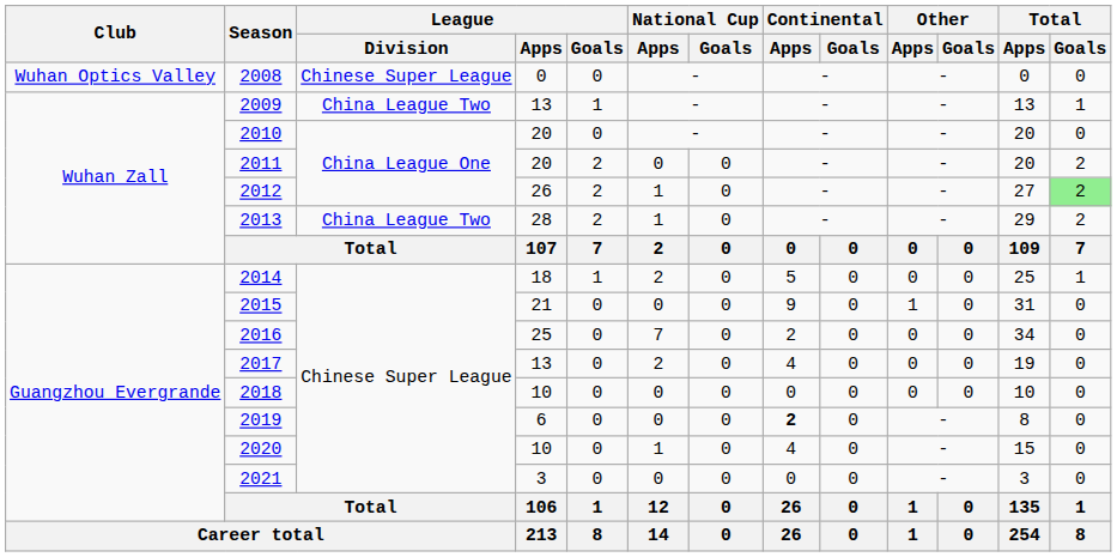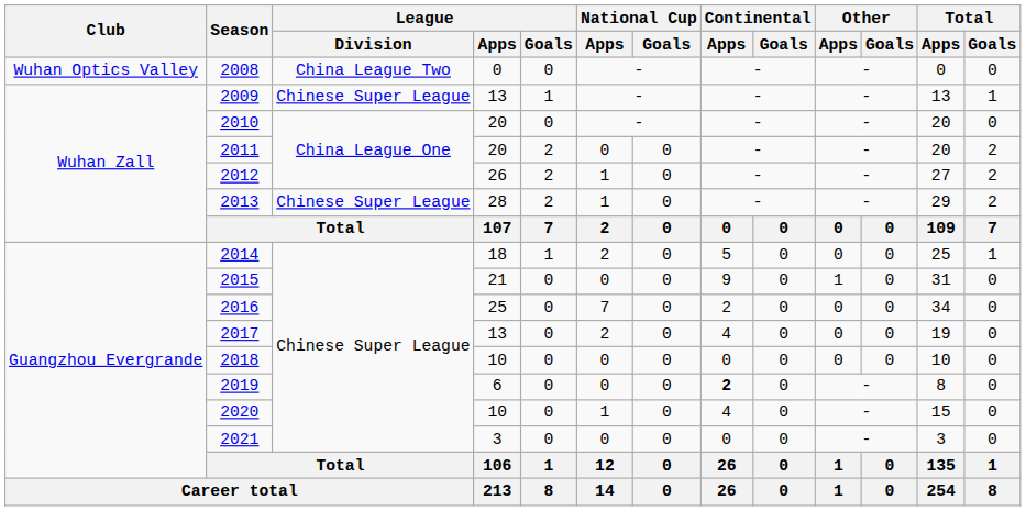 <table class="wikitable" style="text-align: center">
 <tr>
 <th rowspan="2">Club</th>
 <th rowspan="2">Season</th>
 <th colspan="3">League</th>
 <th colspan="2">National Cup</th>
 <th colspan="2">Continental</th>
 <th colspan="2">Other</th>
 <th colspan="2">Total</th>
 </tr>
 <tr>
 <th>Division</th>
 <th>Apps</th>
 <th>Goals</th>
 <th>Apps</th>
 <th>Goals</th>
 <th>Apps</th>
 <th>Goals</th>
 <th>Apps</th>
 <th>Goals</th>
 <th>Apps</th>
 <th>Goals</th>
 </tr>
 <tr>
 <td><a href='#'>Wuhan Optics Valley</a></td>
 <td><a href='#'>2008</a></td>
-<td><a href='#'>Chinese Super League</a></td>
+<td><a href='#'>China League Two</a></td>
 <td>0</td>
 <td>0</td>
 <td colspan="2">-</td>
 <td colspan="2">-</td>
 <td colspan="2">-</td>
 <td>0</td>
 <td>0</td>
 </tr>
 <tr>
 <td rowspan="6"><a href='#'>Wuhan Zall</a></td>
 <td><a href='#'>2009</a></td>
-<td><a href='#'>China League Two</a></td>
+<td><a href='#'>Chinese Super League</a></td>
 <td>13</td>
 <td>1</td>
 <td colspan="2">-</td>
 <td colspan="2">-</td>
 <td colspan="2">-</td>
 <td>13</td>
 <td>1</td>
 </tr>
 <tr>
 <td><a href='#'>2010</a></td>
 <td rowspan="3"><a href='#'>China League One</a></td>
 <td>20</td>
 <td>0</td>
 <td colspan="2">-</td>
 <td colspan="2">-</td>
 <td colspan="2">-</td>
 <td>20</td>
 <td>0</td>
 </tr>
 <tr>
 <td><a href='#'>2011</a></td>
 <td>20</td>
 <td>2</td>
 <td>0</td>
 <td>0</td>
 <td colspan="2">-</td>
 <td colspan="2">-</td>
 <td>20</td>
 <td>2</td>
 </tr>
 <tr>
 <td><a href='#'>2012</a></td>
 <td>26</td>
 <td>2</td>
 <td>1</td>
 <td>0</td>
 <td colspan="2">-</td>
 <td colspan="2">-</td>
 <td>27</td>
-<td style="background: lightgreen;">2</td>
+<td>2</td>
 </tr>
 <tr>
 <td><a href='#'>2013</a></td>
-<td><a href='#'>China League Two</a></td>
+<td><a href='#'>Chinese Super League</a></td>
 <td>28</td>
 <td>2</td>
 <td>1</td>
 <td>0</td>
 <td colspan="2">-</td>
 <td colspan="2">-</td>
 <td>29</td>
 <td>2</td>
 </tr>
 <tr>
 <th colspan="2"><strong>Total</strong></th>
 <th>107</th>
 <th>7</th>
 <th>2</th>
 <th>0</th>
 <th>0</th>
 <th>0</th>
 <th>0</th>
 <th>0</th>
 <th>109</th>
 <th>7</th>
 </tr>
 <tr>
 <td rowspan="9"><a href='#'>Guangzhou Evergrande</a></td>
 <td><a href='#'>2014</a></td>
 <td rowspan="8">Chinese Super League</td>
 <td>18</td>
 <td>1</td>
 <td>2</td>
 <td>0</td>
 <td>5</td>
 <td>0</td>
 <td>0</td>
 <td>0</td>
 <td>25</td>
 <td>1</td>
 </tr>
 <tr>
 <td><a href='#'>2015</a></td>
 <td>21</td>
 <td>0</td>
 <td>0</td>
 <td>0</td>
 <td>9</td>
 <td>0</td>
 <td>1</td>
 <td>0</td>
 <td>31</td>
 <td>0</td>
 </tr>
 <tr>
 <td><a href='#'>2016</a></td>
 <td>25</td>
 <td>0</td>
 <td>7</td>
 <td>0</td>
 <td>2</td>
 <td>0</td>
 <td>0</td>
 <td>0</td>
 <td>34</td>
 <td>0</td>
 </tr>
 <tr>
 <td><a href='#'>2017</a></td>
 <td>13</td>
 <td>0</td>
 <td>2</td>
 <td>0</td>
 <td>4</td>
 <td>0</td>
 <td>0</td>
 <td>0</td>
 <td>19</td>
 <td>0</td>
 </tr>
 <tr>
 <td><a href='#'>2018</a></td>
 <td>10</td>
 <td>0</td>
 <td>0</td>
 <td>0</td>
 <td>0</td>
 <td>0</td>
 <td>0</td>
 <td>0</td>
 <td>10</td>
 <td>0</td>
 </tr>
 <tr>
 <td><a href='#'>2019</a></td>
 <td>6</td>
 <td>0</td>
 <td>0</td>
 <td>0</td>
 <td><strong>2</strong></td>
 <td>0</td>
 <td colspan="2">-</td>
 <td>8</td>
 <td>0</td>
 </tr>
 <tr>
 <td><a href='#'>2020</a></td>
 <td>10</td>
 <td>0</td>
 <td>1</td>
 <td>0</td>
 <td>4</td>
 <td>0</td>
 <td colspan="2">-</td>
 <td>15</td>
 <td>0</td>
 </tr>
 <tr>
 <td><a href='#'>2021</a></td>
 <td>3</td>
 <td>0</td>
 <td>0</td>
 <td>0</td>
 <td>0</td>
 <td>0</td>
 <td colspan="2">-</td>
 <td>3</td>
 <td>0</td>
 </tr>
 <tr>
 <th colspan="2"><strong>Total</strong></th>
 <th>106</th>
 <th>1</th>
 <th>12</th>
 <th>0</th>
 <th>26</th>
 <th>0</th>
 <th>1</th>
 <th>0</th>
 <th>135</th>
 <th>1</th>
 </tr>
 <tr>
 <th colspan=3>Career total</th>
 <th>213</th>
 <th>8</th>
 <th>14</th>
 <th>0</th>
 <th>26</th>
 <th>0</th>
 <th>1</th>
 <th>0</th>
 <th>254</th>
 <th>8</th>
 </tr>
 </table>
